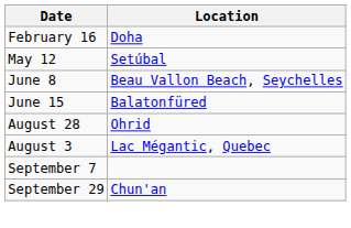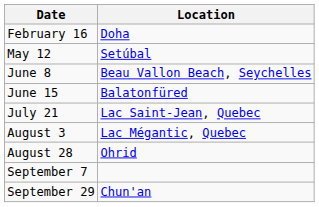 <table class="wikitable">
 <tr>
 <th>Date</th>
 <th>Location</th>
 </tr>
 <tr>
 <td>February 16</td>
 <td> <a href='#'>Doha</a></td>
 </tr>
 <tr>
 <td>May 12</td>
 <td> <a href='#'>Setúbal</a></td>
 </tr>
 <tr>
 <td>June 8</td>
 <td> <a href='#'>Beau Vallon Beach</a>, <a href='#'>Seychelles</a></td>
 </tr>
 <tr>
 <td>June 15</td>
 <td> <a href='#'>Balatonfüred</a></td>
 </tr>
 <tr>
-<td>August 28</td>
-<td> <a href='#'>Ohrid</a></td>
+<td>July 21</td>
+<td> <a href='#'>Lac Saint-Jean</a>, <a href='#'>Quebec</a></td>
 </tr>
 <tr>
 <td>August 3</td>
 <td> <a href='#'>Lac Mégantic</a>, <a href='#'>Quebec</a></td>
+</tr>
+<tr>
+<td>August 28</td>
+<td> <a href='#'>Ohrid</a></td>
 </tr>
 <tr>
 <td>September 7</td>
 <td></td>
 </tr>
 <tr>
 <td>September 29</td>
 <td> <a href='#'>Chun'an</a></td>
 </tr>
 </table>
